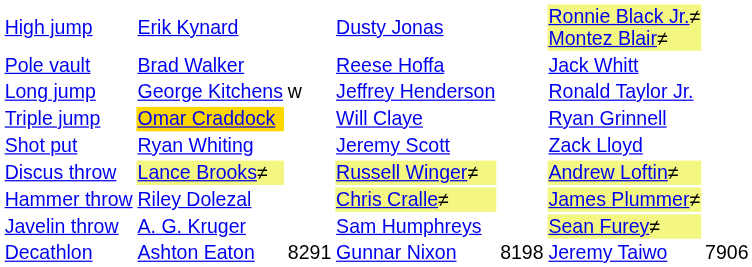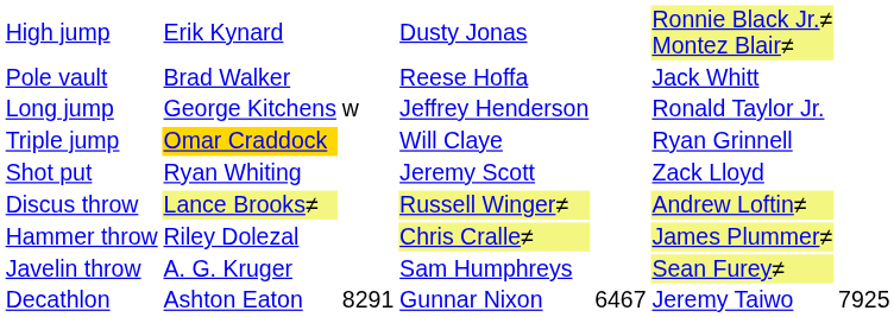 <table>
 <tr>
 <td><a href='#'>High jump</a></td>
 <td><a href='#'>Erik Kynard</a></td>
 <td></td>
 <td><a href='#'>Dusty Jonas</a></td>
 <td></td>
 <td style="background:#f3f781;"><a href='#'>Ronnie Black Jr.</a>≠<br><a href='#'>Montez Blair</a>≠</td>
 <td></td>
 </tr>
 <tr>
 <td><a href='#'>Pole vault</a></td>
 <td><a href='#'>Brad Walker</a></td>
 <td></td>
 <td><a href='#'>Reese Hoffa</a></td>
 <td></td>
 <td><a href='#'>Jack Whitt</a></td>
 <td></td>
 </tr>
 <tr>
 <td><a href='#'>Long jump</a></td>
 <td><a href='#'>George Kitchens</a></td>
 <td>w</td>
 <td><a href='#'>Jeffrey Henderson</a></td>
 <td></td>
 <td><a href='#'>Ronald Taylor Jr.</a></td>
 <td></td>
 </tr>
 <tr>
 <td><a href='#'>Triple jump</a></td>
 <td style="background: gold;"><a href='#'>Omar Craddock</a></td>
 <td></td>
 <td><a href='#'>Will Claye</a></td>
 <td></td>
 <td><a href='#'>Ryan Grinnell</a></td>
 <td></td>
 </tr>
 <tr>
 <td><a href='#'>Shot put</a></td>
 <td><a href='#'>Ryan Whiting</a></td>
 <td></td>
 <td><a href='#'>Jeremy Scott</a></td>
 <td></td>
 <td><a href='#'>Zack Lloyd</a></td>
 <td></td>
 </tr>
 <tr>
 <td><a href='#'>Discus throw</a></td>
 <td style="background:#f3f781;"><a href='#'>Lance Brooks</a>≠</td>
 <td></td>
 <td style="background:#f3f781;"><a href='#'>Russell Winger</a>≠</td>
 <td></td>
 <td style="background:#f3f781;"><a href='#'>Andrew Loftin</a>≠</td>
 <td></td>
 </tr>
 <tr>
 <td><a href='#'>Hammer throw</a></td>
 <td><a href='#'>Riley Dolezal</a></td>
 <td></td>
 <td style="background:#f3f781;"><a href='#'>Chris Cralle</a>≠</td>
 <td></td>
 <td style="background:#f3f781;"><a href='#'>James Plummer</a>≠</td>
 <td></td>
 </tr>
 <tr>
 <td><a href='#'>Javelin throw</a></td>
 <td><a href='#'>A. G. Kruger</a></td>
 <td></td>
 <td><a href='#'>Sam Humphreys</a></td>
 <td></td>
 <td style="background:#f3f781;"><a href='#'>Sean Furey</a>≠</td>
 <td></td>
 </tr>
 <tr>
 <td><a href='#'>Decathlon</a></td>
 <td><a href='#'>Ashton Eaton</a></td>
 <td>8291</td>
 <td><a href='#'>Gunnar Nixon</a></td>
-<td>8198</td>
+<td>6467</td>
 <td><a href='#'>Jeremy Taiwo</a></td>
-<td>7906</td>
+<td>7925</td>
 </tr>
 </table>
